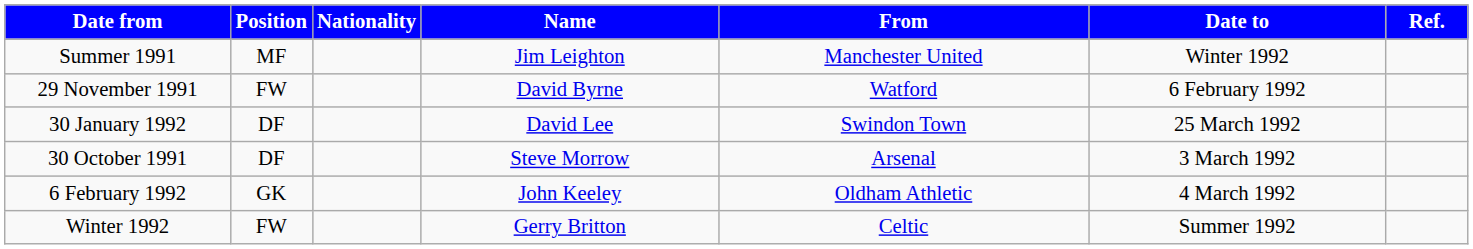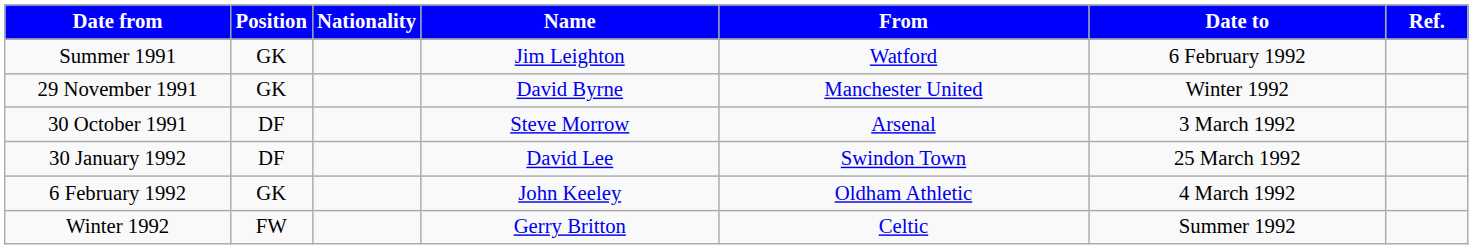 <table class="wikitable"  style="text-align:center; font-size:90%; ">
 <tr>
 <th style="background:#00f; color:white; width:150px;">Date from</th>
 <th style="background:#00f; color:white; width:50px;">Position</th>
 <th style="background:#00f; color:white; width:50px;">Nationality</th>
 <th style="background:#00f; color:white; width:200px;">Name</th>
 <th style="background:#00f; color:white; width:250px;">From</th>
 <th style="background:#00f; color:white; width:200px;">Date to</th>
 <th style="background:#00f; color:white; width:50px;">Ref.</th>
 </tr>
 <tr>
 <td>Summer 1991</td>
-<td>MF</td>
+<td>GK</td>
 <td></td>
 <td><a href='#'>Jim Leighton</a></td>
+<td><a href='#'>Watford</a></td>
+<td>6 February 1992</td>
+<td></td>
+</tr>
+<tr>
+<td>29 November 1991</td>
+<td>GK</td>
+<td></td>
+<td><a href='#'>David Byrne</a></td>
 <td><a href='#'>Manchester United</a></td>
 <td>Winter 1992</td>
 <td></td>
 </tr>
 <tr>
-<td>29 November 1991</td>
-<td>FW</td>
+<td>30 October 1991</td>
+<td>DF</td>
 <td></td>
-<td><a href='#'>David Byrne</a></td>
-<td><a href='#'>Watford</a></td>
-<td>6 February 1992</td>
+<td><a href='#'>Steve Morrow</a></td>
+<td><a href='#'>Arsenal</a></td>
+<td>3 March 1992</td>
 <td></td>
 </tr>
 <tr>
 <td>30 January 1992</td>
 <td>DF</td>
 <td></td>
 <td><a href='#'>David Lee</a></td>
 <td><a href='#'>Swindon Town</a></td>
 <td>25 March 1992</td>
-<td></td>
-</tr>
-<tr>
-<td>30 October 1991</td>
-<td>DF</td>
-<td></td>
-<td><a href='#'>Steve Morrow</a></td>
-<td><a href='#'>Arsenal</a></td>
-<td>3 March 1992</td>
 <td></td>
 </tr>
 <tr>
 <td>6 February 1992</td>
 <td>GK</td>
 <td></td>
 <td><a href='#'>John Keeley</a></td>
 <td><a href='#'>Oldham Athletic</a></td>
 <td>4 March 1992</td>
 <td></td>
 </tr>
 <tr>
 <td>Winter 1992</td>
 <td>FW</td>
 <td></td>
 <td><a href='#'>Gerry Britton</a></td>
 <td><a href='#'>Celtic</a></td>
 <td>Summer 1992</td>
 <td></td>
 </tr>
 </table>
